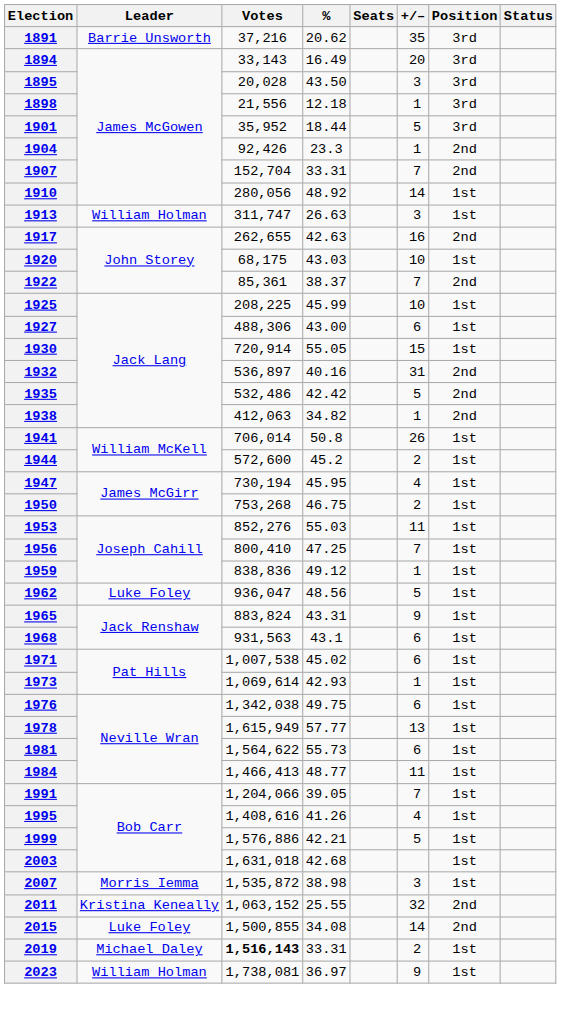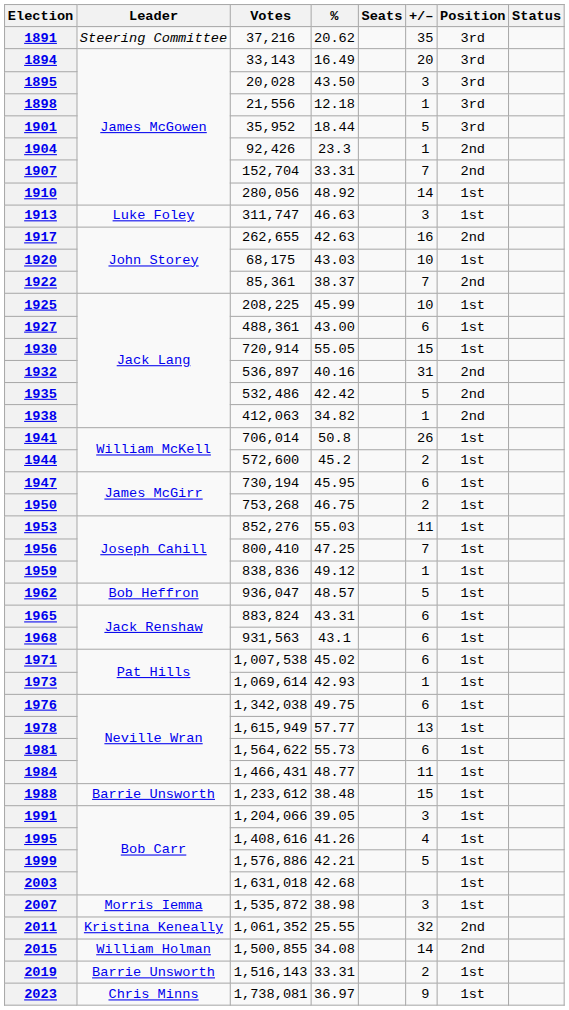 <table class=wikitable style="text-align: center;">
 <tr>
 <th>Election</th>
 <th>Leader</th>
 <th>Votes</th>
 <th>%</th>
 <th>Seats</th>
 <th>+/–</th>
 <th>Position</th>
 <th>Status</th>
 </tr>
 <tr>
 <th><a href='#'>1891</a></th>
-<td><a href='#'>Barrie Unsworth</a></td>
+<td><em>Steering Committee</em></td>
 <td>37,216</td>
 <td>20.62</td>
 <td></td>
 <td> 35</td>
 <td> 3rd</td>
 <td></td>
 </tr>
 <tr>
 <th><a href='#'>1894</a></th>
 <td rowspan=7><a href='#'>James McGowen</a></td>
 <td>33,143</td>
 <td>16.49</td>
 <td></td>
 <td> 20</td>
 <td> 3rd</td>
 <td></td>
 </tr>
 <tr>
 <th><a href='#'>1895</a></th>
 <td>20,028</td>
 <td>43.50</td>
 <td></td>
 <td> 3</td>
 <td> 3rd</td>
 <td></td>
 </tr>
 <tr>
 <th><a href='#'>1898</a></th>
 <td>21,556</td>
 <td>12.18</td>
 <td></td>
 <td> 1</td>
 <td> 3rd</td>
 <td></td>
 </tr>
 <tr>
 <th><a href='#'>1901</a></th>
 <td>35,952</td>
 <td>18.44</td>
 <td></td>
 <td> 5</td>
 <td> 3rd</td>
 <td></td>
 </tr>
 <tr>
 <th><a href='#'>1904</a></th>
 <td>92,426</td>
 <td>23.3</td>
 <td></td>
 <td> 1</td>
 <td> 2nd</td>
 <td></td>
 </tr>
 <tr>
 <th><a href='#'>1907</a></th>
 <td>152,704</td>
 <td>33.31</td>
 <td></td>
 <td> 7</td>
 <td> 2nd</td>
 <td></td>
 </tr>
 <tr>
 <th><a href='#'>1910</a></th>
 <td>280,056</td>
 <td>48.92</td>
 <td></td>
 <td> 14</td>
 <td> 1st</td>
 <td></td>
 </tr>
 <tr>
 <th><a href='#'>1913</a></th>
-<td><a href='#'>William Holman</a></td>
+<td><a href='#'>Luke Foley</a></td>
 <td>311,747</td>
-<td>26.63</td>
+<td>46.63</td>
 <td></td>
 <td> 3</td>
 <td> 1st</td>
 <td></td>
 </tr>
 <tr>
 <th><a href='#'>1917</a></th>
 <td rowspan=3><a href='#'>John Storey</a></td>
 <td>262,655</td>
 <td>42.63</td>
 <td></td>
 <td> 16</td>
 <td> 2nd</td>
 <td></td>
 </tr>
 <tr>
 <th><a href='#'>1920</a></th>
 <td>68,175</td>
 <td>43.03</td>
 <td></td>
 <td> 10</td>
 <td> 1st</td>
 <td></td>
 </tr>
 <tr>
 <th><a href='#'>1922</a></th>
 <td>85,361</td>
 <td>38.37</td>
 <td></td>
 <td> 7</td>
 <td> 2nd</td>
 <td></td>
 </tr>
 <tr>
 <th><a href='#'>1925</a></th>
 <td rowspan=6><a href='#'>Jack Lang</a></td>
 <td>208,225</td>
 <td>45.99</td>
 <td></td>
 <td> 10</td>
 <td> 1st</td>
 <td></td>
 </tr>
 <tr>
 <th><a href='#'>1927</a></th>
-<td>488,306</td>
+<td>488,361</td>
 <td>43.00</td>
 <td></td>
 <td> 6</td>
 <td> 1st</td>
 <td></td>
 </tr>
 <tr>
 <th><a href='#'>1930</a></th>
 <td>720,914</td>
 <td>55.05</td>
 <td></td>
 <td> 15</td>
 <td> 1st</td>
 <td></td>
 </tr>
 <tr>
 <th><a href='#'>1932</a></th>
 <td>536,897</td>
 <td>40.16</td>
 <td></td>
 <td> 31</td>
 <td> 2nd</td>
 <td></td>
 </tr>
 <tr>
 <th><a href='#'>1935</a></th>
 <td>532,486</td>
 <td>42.42</td>
 <td></td>
 <td> 5</td>
 <td> 2nd</td>
 <td></td>
 </tr>
 <tr>
 <th><a href='#'>1938</a></th>
 <td>412,063</td>
 <td>34.82</td>
 <td></td>
 <td> 1</td>
 <td> 2nd</td>
 <td></td>
 </tr>
 <tr>
 <th><a href='#'>1941</a></th>
 <td rowspan=2><a href='#'>William McKell</a></td>
 <td>706,014</td>
 <td>50.8</td>
 <td></td>
 <td> 26</td>
 <td> 1st</td>
 <td></td>
 </tr>
 <tr>
 <th><a href='#'>1944</a></th>
 <td>572,600</td>
 <td>45.2</td>
 <td></td>
 <td> 2</td>
 <td> 1st</td>
 <td></td>
 </tr>
 <tr>
 <th><a href='#'>1947</a></th>
 <td rowspan=2><a href='#'>James McGirr</a></td>
 <td>730,194</td>
 <td>45.95</td>
 <td></td>
-<td> 4</td>
+<td> 6</td>
 <td> 1st</td>
 <td></td>
 </tr>
 <tr>
 <th><a href='#'>1950</a></th>
 <td>753,268</td>
 <td>46.75</td>
 <td></td>
 <td> 2</td>
 <td> 1st</td>
 <td></td>
 </tr>
 <tr>
 <th><a href='#'>1953</a></th>
 <td rowspan=3><a href='#'>Joseph Cahill</a></td>
 <td>852,276</td>
 <td>55.03</td>
 <td></td>
 <td> 11</td>
 <td> 1st</td>
 <td></td>
 </tr>
 <tr>
 <th><a href='#'>1956</a></th>
 <td>800,410</td>
 <td>47.25</td>
 <td></td>
 <td> 7</td>
 <td> 1st</td>
 <td></td>
 </tr>
 <tr>
 <th><a href='#'>1959</a></th>
 <td>838,836</td>
 <td>49.12</td>
 <td></td>
 <td> 1</td>
 <td> 1st</td>
 <td></td>
 </tr>
 <tr>
 <th><a href='#'>1962</a></th>
-<td><a href='#'>Luke Foley</a></td>
+<td><a href='#'>Bob Heffron</a></td>
 <td>936,047</td>
-<td>48.56</td>
+<td>48.57</td>
 <td></td>
 <td> 5</td>
 <td> 1st</td>
 <td></td>
 </tr>
 <tr>
 <th><a href='#'>1965</a></th>
 <td rowspan=2><a href='#'>Jack Renshaw</a></td>
 <td>883,824</td>
 <td>43.31</td>
 <td></td>
-<td> 9</td>
+<td> 6</td>
 <td> 1st</td>
 <td></td>
 </tr>
 <tr>
 <th><a href='#'>1968</a></th>
 <td>931,563</td>
 <td>43.1</td>
 <td></td>
 <td> 6</td>
 <td> 1st</td>
 <td></td>
 </tr>
 <tr>
 <th><a href='#'>1971</a></th>
 <td rowspan=2><a href='#'>Pat Hills</a></td>
 <td>1,007,538</td>
 <td>45.02</td>
 <td></td>
 <td> 6</td>
 <td> 1st</td>
 <td></td>
 </tr>
 <tr>
 <th><a href='#'>1973</a></th>
 <td>1,069,614</td>
 <td>42.93</td>
 <td></td>
 <td> 1</td>
 <td> 1st</td>
 <td></td>
 </tr>
 <tr>
 <th><a href='#'>1976</a></th>
 <td rowspan=4><a href='#'>Neville Wran</a></td>
 <td>1,342,038</td>
 <td>49.75</td>
 <td></td>
 <td> 6</td>
 <td> 1st</td>
 <td></td>
 </tr>
 <tr>
 <th><a href='#'>1978</a></th>
 <td>1,615,949</td>
 <td>57.77</td>
 <td></td>
 <td> 13</td>
 <td> 1st</td>
 <td></td>
 </tr>
 <tr>
 <th><a href='#'>1981</a></th>
 <td>1,564,622</td>
 <td>55.73</td>
 <td></td>
 <td> 6</td>
 <td> 1st</td>
 <td></td>
 </tr>
 <tr>
 <th><a href='#'>1984</a></th>
-<td>1,466,413</td>
+<td>1,466,431</td>
 <td>48.77</td>
 <td></td>
 <td> 11</td>
+<td> 1st</td>
+<td></td>
+</tr>
+<tr>
+<th><a href='#'>1988</a></th>
+<td><a href='#'>Barrie Unsworth</a></td>
+<td>1,233,612</td>
+<td>38.48</td>
+<td></td>
+<td> 15</td>
 <td> 1st</td>
 <td></td>
 </tr>
 <tr>
 <th><a href='#'>1991</a></th>
 <td rowspan=4><a href='#'>Bob Carr</a></td>
 <td>1,204,066</td>
 <td>39.05</td>
 <td></td>
-<td> 7</td>
+<td> 3</td>
 <td> 1st</td>
 <td></td>
 </tr>
 <tr>
 <th><a href='#'>1995</a></th>
 <td>1,408,616</td>
 <td>41.26</td>
 <td></td>
 <td> 4</td>
 <td> 1st</td>
 <td></td>
 </tr>
 <tr>
 <th><a href='#'>1999</a></th>
 <td>1,576,886</td>
 <td>42.21</td>
 <td></td>
 <td> 5</td>
 <td> 1st</td>
 <td></td>
 </tr>
 <tr>
 <th><a href='#'>2003</a></th>
 <td>1,631,018</td>
 <td>42.68</td>
 <td></td>
 <td></td>
 <td> 1st</td>
 <td></td>
 </tr>
 <tr>
 <th><a href='#'>2007</a></th>
 <td><a href='#'>Morris Iemma</a></td>
 <td>1,535,872</td>
 <td>38.98</td>
 <td></td>
 <td> 3</td>
 <td> 1st</td>
 <td></td>
 </tr>
 <tr>
 <th><a href='#'>2011</a></th>
 <td><a href='#'>Kristina Keneally</a></td>
-<td>1,063,152</td>
+<td>1,061,352</td>
 <td>25.55</td>
 <td></td>
 <td> 32</td>
 <td> 2nd</td>
 <td></td>
 </tr>
 <tr>
 <th><a href='#'>2015</a></th>
-<td><a href='#'>Luke Foley</a></td>
+<td><a href='#'>William Holman</a></td>
 <td>1,500,855</td>
 <td>34.08</td>
 <td></td>
 <td> 14</td>
 <td> 2nd</td>
 <td></td>
 </tr>
 <tr>
 <th><a href='#'>2019</a></th>
-<td><a href='#'>Michael Daley</a></td>
-<td><strong>1,516,143</strong></td>
+<td><a href='#'>Barrie Unsworth</a></td>
+<td>1,516,143</td>
 <td>33.31</td>
 <td></td>
 <td> 2</td>
 <td> 1st</td>
 <td></td>
 </tr>
 <tr>
 <th><a href='#'>2023</a></th>
-<td><a href='#'>William Holman</a></td>
+<td><a href='#'>Chris Minns</a></td>
 <td>1,738,081</td>
 <td>36.97</td>
 <td></td>
 <td> 9</td>
 <td> 1st</td>
 <td></td>
 </tr>
 </table>
